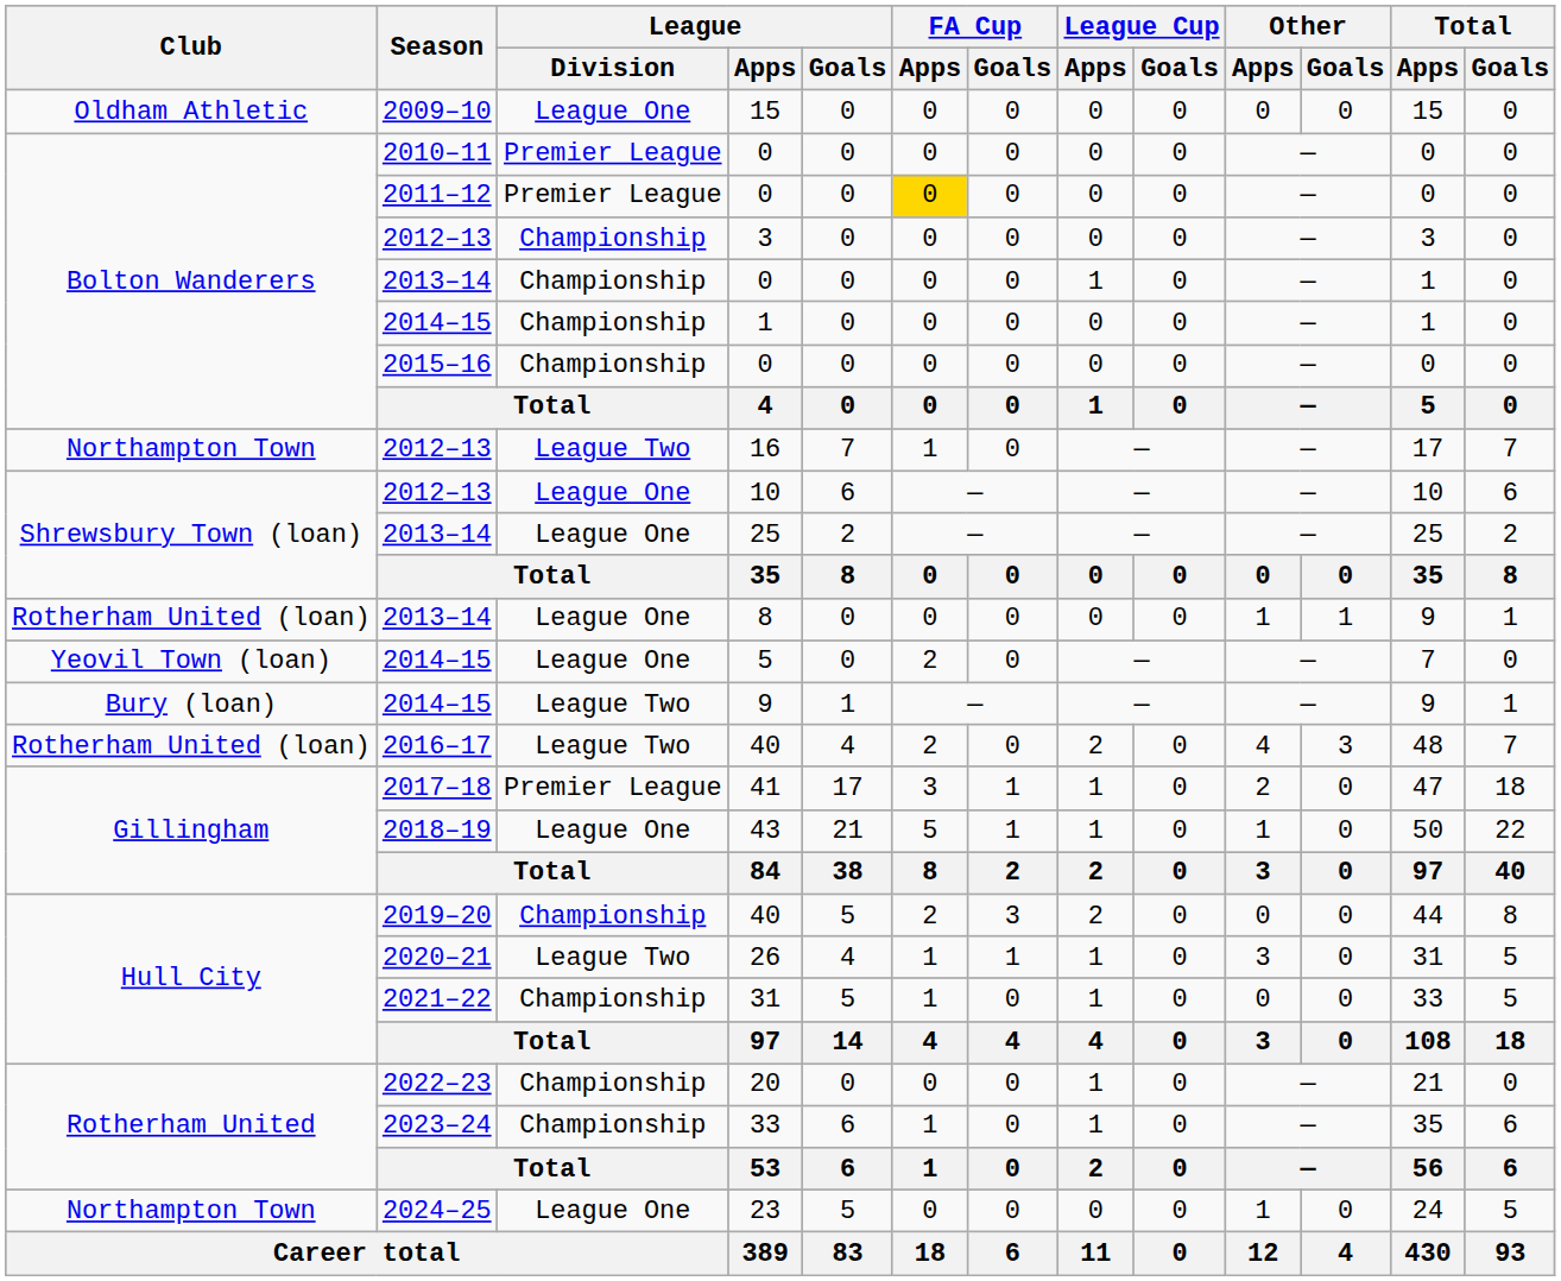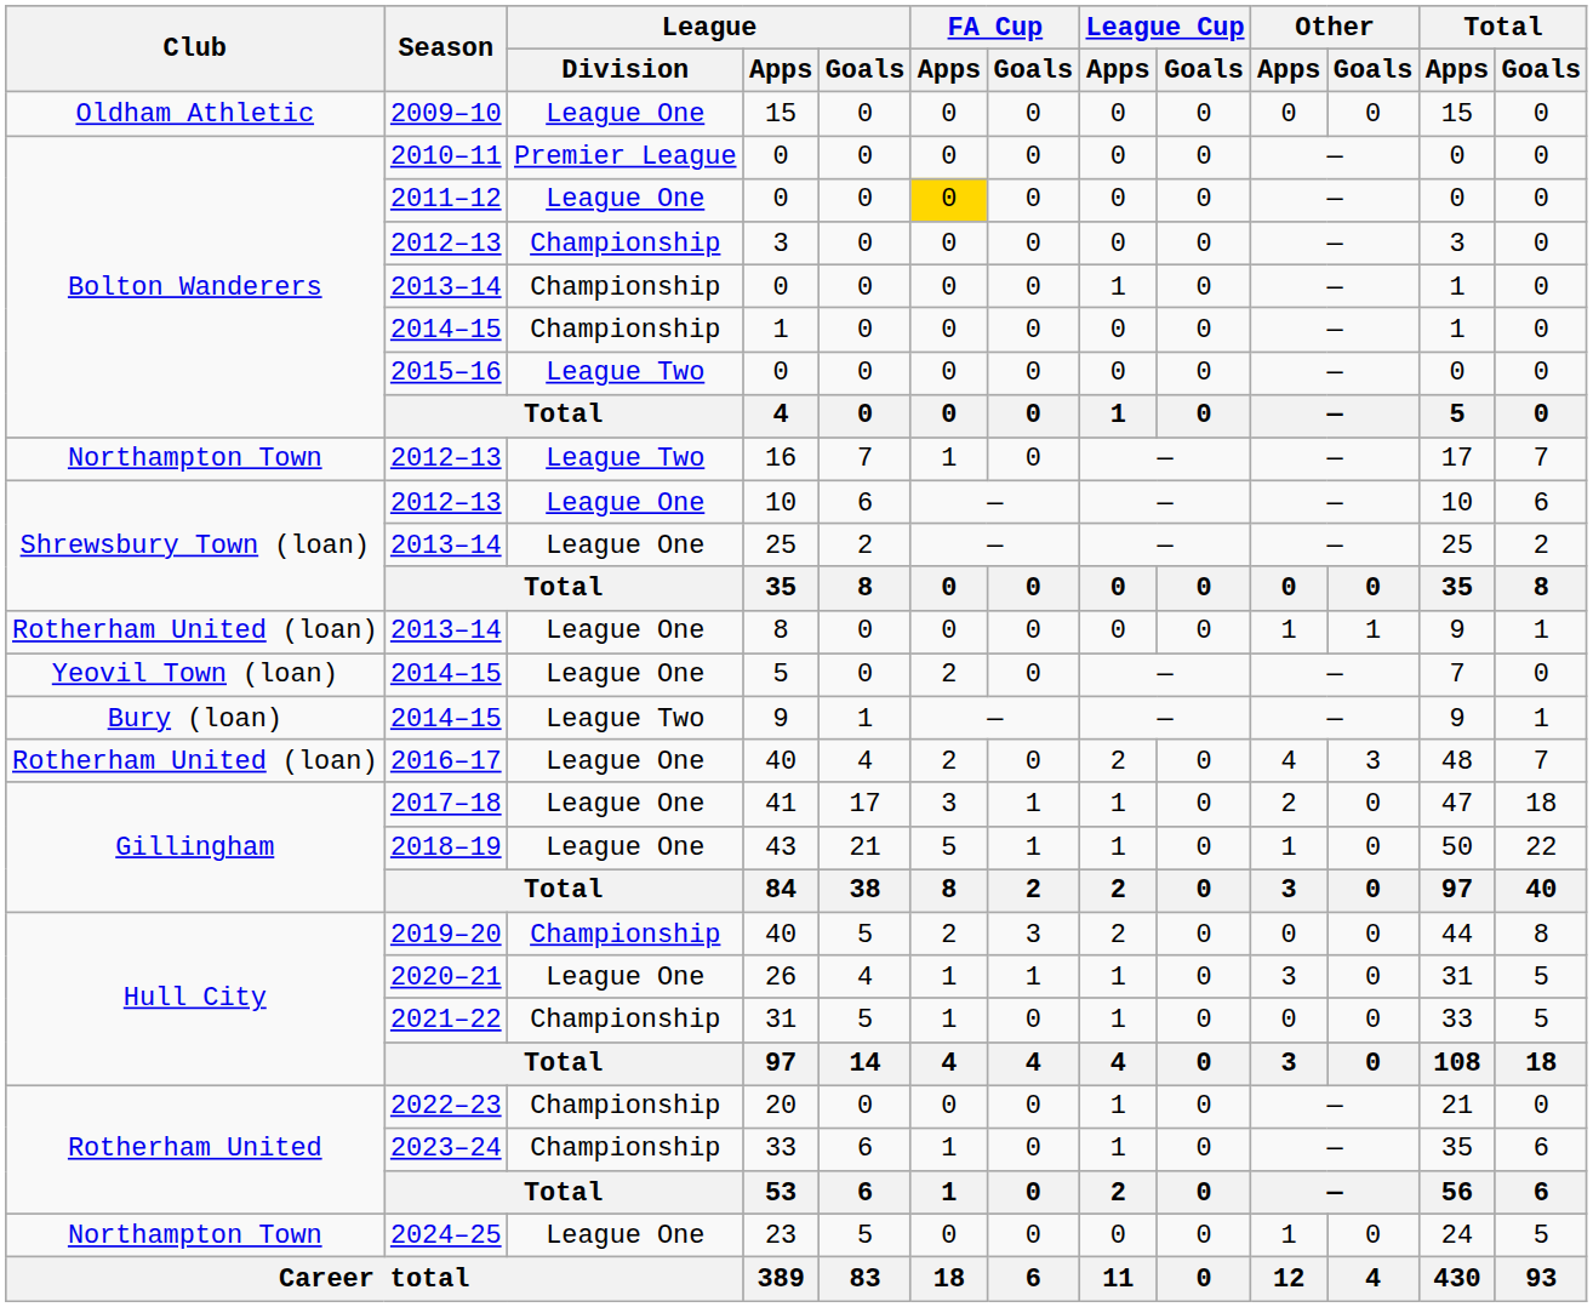 <table class="wikitable" style="text-align: center;">
 <tr>
 <th rowspan="2">Club</th>
 <th rowspan="2">Season</th>
 <th colspan="3">League</th>
 <th colspan="2"><a href='#'>FA Cup</a></th>
 <th colspan="2"><a href='#'>League Cup</a></th>
 <th colspan="2">Other</th>
 <th colspan="2">Total</th>
 </tr>
 <tr>
 <th>Division</th>
 <th>Apps</th>
 <th>Goals</th>
 <th>Apps</th>
 <th>Goals</th>
 <th>Apps</th>
 <th>Goals</th>
 <th>Apps</th>
 <th>Goals</th>
 <th>Apps</th>
 <th>Goals</th>
 </tr>
 <tr>
 <td><a href='#'>Oldham Athletic</a></td>
 <td><a href='#'>2009–10</a></td>
 <td><a href='#'>League One</a></td>
 <td>15</td>
 <td>0</td>
 <td>0</td>
 <td>0</td>
 <td>0</td>
 <td 0>0</td>
 <td>0</td>
 <td>0</td>
 <td>15</td>
 <td>0</td>
 </tr>
 <tr>
 <td rowspan="7"><a href='#'>Bolton Wanderers</a></td>
 <td><a href='#'>2010–11</a></td>
 <td><a href='#'>Premier League</a></td>
 <td>0</td>
 <td>0</td>
 <td>0</td>
 <td>0</td>
 <td>0</td>
 <td>0</td>
 <td colspan="2">—</td>
 <td>0</td>
 <td>0</td>
 </tr>
 <tr>
 <td><a href='#'>2011–12</a></td>
-<td>Premier League</td>
+<td><a href='#'>League One</a></td>
 <td>0</td>
 <td>0</td>
 <td style="background: gold;">0</td>
 <td>0</td>
 <td>0</td>
 <td>0</td>
 <td colspan="2">—</td>
 <td>0</td>
 <td>0</td>
 </tr>
 <tr>
 <td><a href='#'>2012–13</a></td>
 <td><a href='#'>Championship</a></td>
 <td>3</td>
 <td>0</td>
 <td>0</td>
 <td>0</td>
 <td>0</td>
 <td>0</td>
 <td colspan="2">—</td>
 <td>3</td>
 <td>0</td>
 </tr>
 <tr>
 <td><a href='#'>2013–14</a></td>
 <td>Championship</td>
 <td>0</td>
 <td>0</td>
 <td>0</td>
 <td>0</td>
 <td>1</td>
 <td>0</td>
 <td colspan="2">—</td>
 <td>1</td>
 <td>0</td>
 </tr>
 <tr>
 <td><a href='#'>2014–15</a></td>
 <td>Championship</td>
 <td>1</td>
 <td>0</td>
 <td>0</td>
 <td>0</td>
 <td>0</td>
 <td>0</td>
 <td colspan="2">—</td>
 <td>1</td>
 <td>0</td>
 </tr>
 <tr>
 <td><a href='#'>2015–16</a></td>
-<td>Championship</td>
+<td><a href='#'>League Two</a></td>
 <td>0</td>
 <td>0</td>
 <td>0</td>
 <td>0</td>
 <td>0</td>
 <td>0</td>
 <td colspan="2">—</td>
 <td>0</td>
 <td>0</td>
 </tr>
 <tr>
 <th colspan="2">Total</th>
 <th>4</th>
 <th>0</th>
 <th>0</th>
 <th>0</th>
 <th>1</th>
 <th>0</th>
 <th colspan="2">—</th>
 <th>5</th>
 <th>0</th>
 </tr>
 <tr>
 <td><a href='#'>Northampton Town</a></td>
 <td><a href='#'>2012–13</a></td>
 <td><a href='#'>League Two</a></td>
 <td>16</td>
 <td>7</td>
 <td>1</td>
 <td>0</td>
 <td colspan="2">—</td>
 <td colspan="2">—</td>
 <td>17</td>
 <td>7</td>
 </tr>
 <tr>
 <td rowspan="3"><a href='#'>Shrewsbury Town</a> (loan)</td>
 <td><a href='#'>2012–13</a></td>
 <td><a href='#'>League One</a></td>
 <td>10</td>
 <td>6</td>
 <td colspan="2">—</td>
 <td colspan="2">—</td>
 <td colspan="2">—</td>
 <td>10</td>
 <td>6</td>
 </tr>
 <tr>
 <td><a href='#'>2013–14</a></td>
 <td>League One</td>
 <td>25</td>
 <td>2</td>
 <td colspan="2">—</td>
 <td colspan="2">—</td>
 <td colspan="2">—</td>
 <td>25</td>
 <td>2</td>
 </tr>
 <tr>
 <th colspan="2">Total</th>
 <th>35</th>
 <th>8</th>
 <th>0</th>
 <th>0</th>
 <th>0</th>
 <th>0</th>
 <th>0</th>
 <th>0</th>
 <th>35</th>
 <th>8</th>
 </tr>
 <tr>
 <td><a href='#'>Rotherham United</a> (loan)</td>
 <td><a href='#'>2013–14</a></td>
 <td>League One</td>
 <td>8</td>
 <td>0</td>
 <td>0</td>
 <td>0</td>
 <td>0</td>
 <td>0</td>
 <td>1</td>
 <td>1</td>
 <td>9</td>
 <td>1</td>
 </tr>
 <tr>
 <td><a href='#'>Yeovil Town</a> (loan)</td>
 <td><a href='#'>2014–15</a></td>
 <td>League One</td>
 <td>5</td>
 <td>0</td>
 <td>2</td>
 <td>0</td>
 <td colspan="2">—</td>
 <td colspan="2">—</td>
 <td>7</td>
 <td>0</td>
 </tr>
 <tr>
 <td><a href='#'>Bury</a> (loan)</td>
 <td><a href='#'>2014–15</a></td>
 <td>League Two</td>
 <td>9</td>
 <td>1</td>
 <td colspan="2">—</td>
 <td colspan="2">—</td>
 <td colspan="2">—</td>
 <td>9</td>
 <td>1</td>
 </tr>
 <tr>
 <td><a href='#'>Rotherham United</a> (loan)</td>
 <td><a href='#'>2016–17</a></td>
-<td>League Two</td>
+<td>League One</td>
 <td>40</td>
 <td>4</td>
 <td>2</td>
 <td>0</td>
 <td>2</td>
 <td>0</td>
 <td>4</td>
 <td>3</td>
 <td>48</td>
 <td>7</td>
 </tr>
 <tr>
 <td rowspan="3"><a href='#'>Gillingham</a></td>
 <td><a href='#'>2017–18</a></td>
-<td>Premier League</td>
+<td>League One</td>
 <td>41</td>
 <td>17</td>
 <td>3</td>
 <td>1</td>
 <td>1</td>
 <td>0</td>
 <td>2</td>
 <td>0</td>
 <td>47</td>
 <td>18</td>
 </tr>
 <tr>
 <td><a href='#'>2018–19</a></td>
 <td>League One</td>
 <td>43</td>
 <td>21</td>
 <td>5</td>
 <td>1</td>
 <td>1</td>
 <td>0</td>
 <td>1</td>
 <td>0</td>
 <td>50</td>
 <td>22</td>
 </tr>
 <tr>
 <th colspan="2">Total</th>
 <th>84</th>
 <th>38</th>
 <th>8</th>
 <th>2</th>
 <th>2</th>
 <th>0</th>
 <th>3</th>
 <th>0</th>
 <th>97</th>
 <th>40</th>
 </tr>
 <tr>
 <td rowspan="4"><a href='#'>Hull City</a></td>
 <td><a href='#'>2019–20</a></td>
 <td><a href='#'>Championship</a></td>
 <td>40</td>
 <td>5</td>
 <td>2</td>
 <td>3</td>
 <td>2</td>
 <td>0</td>
 <td>0</td>
 <td>0</td>
 <td>44</td>
 <td>8</td>
 </tr>
 <tr>
 <td><a href='#'>2020–21</a></td>
-<td>League Two</td>
+<td>League One</td>
 <td>26</td>
 <td>4</td>
 <td>1</td>
 <td>1</td>
 <td>1</td>
 <td>0</td>
 <td>3</td>
 <td>0</td>
 <td>31</td>
 <td>5</td>
 </tr>
 <tr>
 <td><a href='#'>2021–22</a></td>
 <td>Championship</td>
 <td>31</td>
 <td>5</td>
 <td>1</td>
 <td>0</td>
 <td>1</td>
 <td>0</td>
 <td>0</td>
 <td>0</td>
 <td>33</td>
 <td>5</td>
 </tr>
 <tr>
 <th colspan="2">Total</th>
 <th>97</th>
 <th>14</th>
 <th>4</th>
 <th>4</th>
 <th>4</th>
 <th>0</th>
 <th>3</th>
 <th>0</th>
 <th>108</th>
 <th>18</th>
 </tr>
 <tr>
 <td rowspan=3><a href='#'>Rotherham United</a></td>
 <td><a href='#'>2022–23</a></td>
 <td>Championship</td>
 <td>20</td>
 <td>0</td>
 <td>0</td>
 <td>0</td>
 <td>1</td>
 <td>0</td>
 <td colspan=2>—</td>
 <td>21</td>
 <td>0</td>
 </tr>
 <tr>
 <td><a href='#'>2023–24</a></td>
 <td>Championship</td>
 <td>33</td>
 <td>6</td>
 <td>1</td>
 <td>0</td>
 <td>1</td>
 <td>0</td>
 <td colspan=2>—</td>
 <td>35</td>
 <td>6</td>
 </tr>
 <tr>
 <th colspan=2>Total</th>
 <th>53</th>
 <th>6</th>
 <th>1</th>
 <th>0</th>
 <th>2</th>
 <th>0</th>
 <th colspan=2>—</th>
 <th>56</th>
 <th>6</th>
 </tr>
 <tr>
 <td><a href='#'>Northampton Town</a></td>
 <td><a href='#'>2024–25</a></td>
 <td>League One</td>
 <td>23</td>
 <td>5</td>
 <td>0</td>
 <td>0</td>
 <td>0</td>
 <td>0</td>
 <td>1</td>
 <td>0</td>
 <td>24</td>
 <td>5</td>
 </tr>
 <tr>
 <th colspan="3">Career total</th>
 <th>389</th>
 <th>83</th>
 <th>18</th>
 <th>6</th>
 <th>11</th>
 <th>0</th>
 <th>12</th>
 <th>4</th>
 <th>430</th>
 <th>93</th>
 </tr>
 </table>
